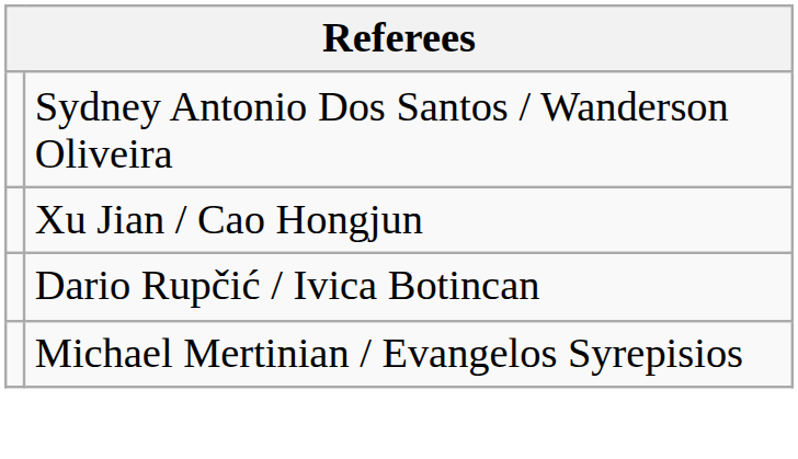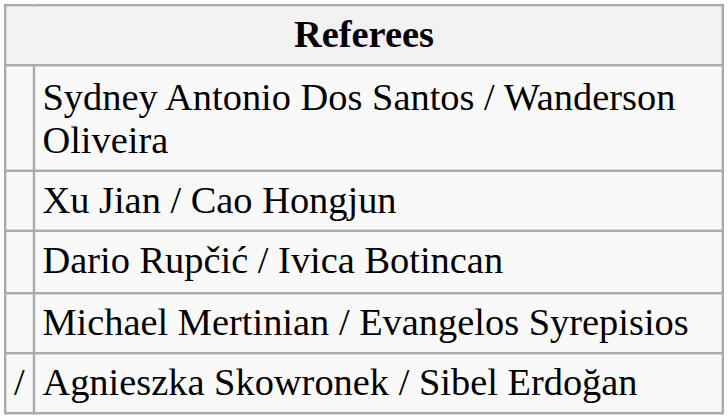 <table class="wikitable" style="width:300px;">
 <tr>
 <th colspan=2>Referees</th>
 </tr>
 <tr>
 <td align=left></td>
 <td>Sydney Antonio Dos Santos / Wanderson Oliveira</td>
 </tr>
 <tr>
 <td align=left></td>
 <td>Xu Jian / Cao Hongjun</td>
 </tr>
 <tr>
 <td align=left></td>
 <td>Dario Rupčić / Ivica Botincan</td>
 </tr>
 <tr>
 <td align=left></td>
 <td>Michael Mertinian / Evangelos Syrepisios</td>
 </tr>
+<tr>
+<td align=left> / </td>
+<td>Agnieszka Skowronek / Sibel Erdoğan</td>
+</tr>
 </table>
